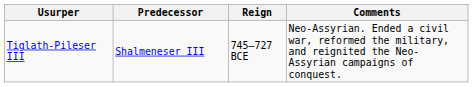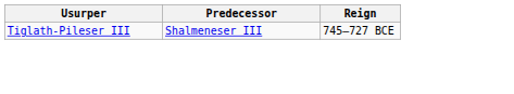 <table class="wikitable">
 <tr>
 <th width="185">Usurper</th>
 <th width="185">Predecessor</th>
 <th width="90">Reign</th>
-<th width="340">Comments</th>
 </tr>
 <tr>
 <td><a href='#'>Tiglath-Pileser III</a></td>
 <td><a href='#'>Shalmeneser III</a></td>
 <td>745–727 BCE</td>
-<td>Neo-Assyrian. Ended a civil war, reformed the military, and reignited the Neo-Assyrian campaigns of conquest.</td>
 </tr>
 </table>
